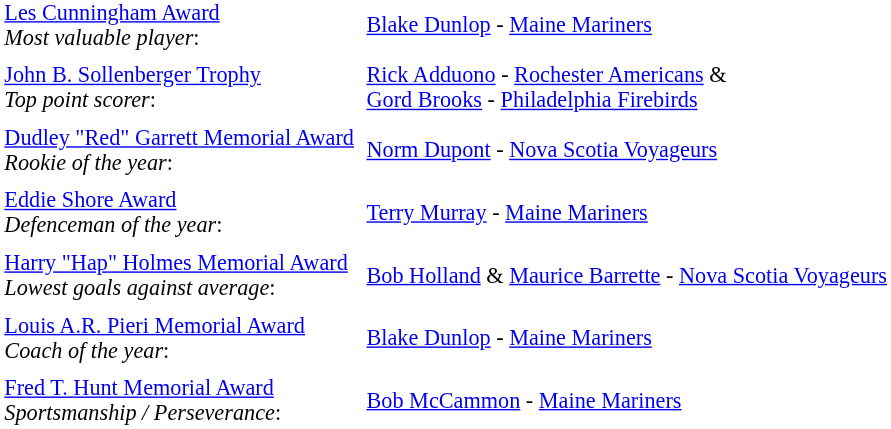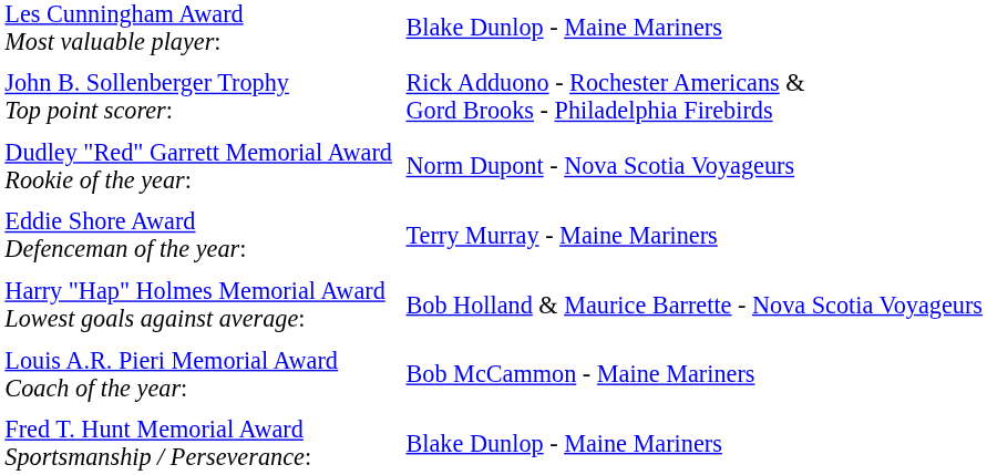 <table cellpadding="3" cellspacing="3">
 <tr>
 <td><a href='#'>Les Cunningham Award</a><br><em>Most valuable player</em>:</td>
 <td><a href='#'>Blake Dunlop</a> - <a href='#'>Maine Mariners</a></td>
 </tr>
 <tr>
 <td><a href='#'>John B. Sollenberger Trophy</a><br><em>Top point scorer</em>:</td>
 <td><a href='#'>Rick Adduono</a> - <a href='#'>Rochester Americans</a> & <br> <a href='#'>Gord Brooks</a> - <a href='#'>Philadelphia Firebirds</a></td>
 </tr>
 <tr>
 <td><a href='#'>Dudley "Red" Garrett Memorial Award</a><br><em>Rookie of the year</em>:</td>
 <td><a href='#'>Norm Dupont</a> - <a href='#'>Nova Scotia Voyageurs</a></td>
 </tr>
 <tr>
 <td><a href='#'>Eddie Shore Award</a><br><em>Defenceman of the year</em>:</td>
 <td><a href='#'>Terry Murray</a> - <a href='#'>Maine Mariners</a></td>
 </tr>
 <tr>
 <td><a href='#'>Harry "Hap" Holmes Memorial Award</a><br><em>Lowest goals against average</em>:</td>
 <td><a href='#'>Bob Holland</a> & <a href='#'>Maurice Barrette</a> - <a href='#'>Nova Scotia Voyageurs</a></td>
 </tr>
 <tr>
 <td><a href='#'>Louis A.R. Pieri Memorial Award</a><br><em>Coach of the year</em>:</td>
-<td><a href='#'>Blake Dunlop</a> - <a href='#'>Maine Mariners</a></td>
+<td><a href='#'>Bob McCammon</a> - <a href='#'>Maine Mariners</a></td>
 </tr>
 <tr>
 <td><a href='#'>Fred T. Hunt Memorial Award</a><br><em>Sportsmanship / Perseverance</em>:</td>
-<td><a href='#'>Bob McCammon</a> - <a href='#'>Maine Mariners</a></td>
+<td><a href='#'>Blake Dunlop</a> - <a href='#'>Maine Mariners</a></td>
 </tr>
 </table>
